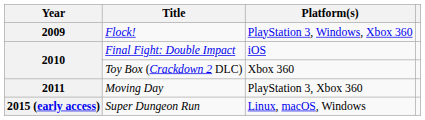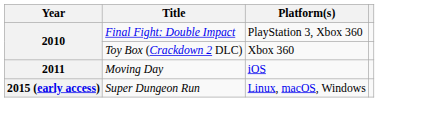 <table class="wikitable sortable plainrowheaders">
 <tr>
 <th scope="col">Year</th>
 <th scope="col">Title</th>
 <th scope="col">Platform(s)</th>
 <th scope="col" class="unsortable"></th>
 </tr>
 <tr>
-<th scope="row">2009</th>
-<td><em><a href='#'>Flock!</a></em></td>
-<td><a href='#'>PlayStation 3</a>, <a href='#'>Windows</a>, <a href='#'>Xbox 360</a></td>
-<td></td>
-</tr>
-<tr>
 <th scope="row" rowspan="2">2010</th>
 <td><em><a href='#'>Final Fight: Double Impact</a></em></td>
-<td><a href='#'>iOS</a></td>
+<td>PlayStation 3, Xbox 360</td>
 <td></td>
 </tr>
 <tr>
 <td><em>Toy Box</em> (<em><a href='#'>Crackdown 2</a></em> DLC)</td>
 <td>Xbox 360</td>
 <td></td>
 </tr>
 <tr>
 <th scope="row">2011</th>
 <td><em>Moving Day</em></td>
-<td>PlayStation 3, Xbox 360</td>
+<td><a href='#'>iOS</a></td>
 <td></td>
 </tr>
 <tr>
 <th scope="row">2015 (<a href='#'>early access</a>)</th>
 <td><em>Super Dungeon Run</em></td>
 <td><a href='#'>Linux</a>, <a href='#'>macOS</a>, Windows</td>
 <td></td>
 </tr>
 </table>
